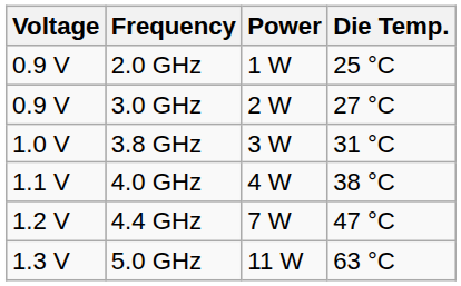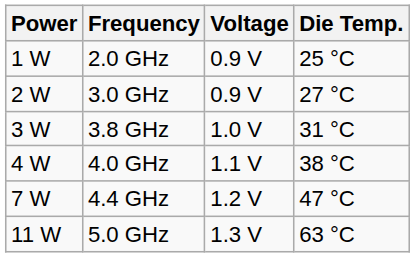 <table class="wikitable" align="right" style="font-size:90%">
 <tr>
+<th>Power</th>
+<th>Frequency</th>
 <th>Voltage</th>
-<th>Frequency</th>
-<th>Power</th>
 <th>Die Temp.</th>
 </tr>
 <tr>
+<td>1 W</td>
+<td>2.0 GHz</td>
 <td>0.9 V</td>
-<td>2.0 GHz</td>
-<td>1 W</td>
 <td>25 °C</td>
 </tr>
 <tr>
+<td>2 W</td>
+<td>3.0 GHz</td>
 <td>0.9 V</td>
-<td>3.0 GHz</td>
-<td>2 W</td>
 <td>27 °C</td>
 </tr>
 <tr>
+<td>3 W</td>
+<td>3.8 GHz</td>
 <td>1.0 V</td>
-<td>3.8 GHz</td>
-<td>3 W</td>
 <td>31 °C</td>
 </tr>
 <tr>
+<td>4 W</td>
+<td>4.0 GHz</td>
 <td>1.1 V</td>
-<td>4.0 GHz</td>
-<td>4 W</td>
 <td>38 °C</td>
 </tr>
 <tr>
+<td>7 W</td>
+<td>4.4 GHz</td>
 <td>1.2 V</td>
-<td>4.4 GHz</td>
-<td>7 W</td>
 <td>47 °C</td>
 </tr>
 <tr>
+<td>11 W</td>
+<td>5.0 GHz</td>
 <td>1.3 V</td>
-<td>5.0 GHz</td>
-<td>11 W</td>
 <td>63 °C</td>
 </tr>
 </table>
